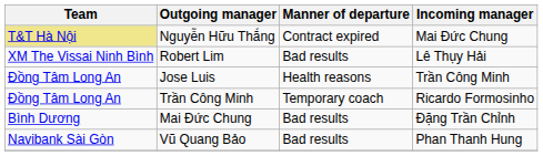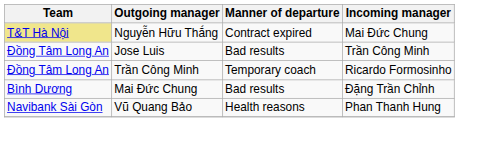 <table class="wikitable">
 <tr>
 <th>Team</th>
 <th>Outgoing manager</th>
 <th>Manner of departure</th>
 <th>Incoming manager</th>
 </tr>
 <tr>
 <td style="background: khaki;"><a href='#'>T&T Hà Nội</a></td>
 <td> Nguyễn Hữu Thắng</td>
 <td>Contract expired </td>
 <td> Mai Đức Chung</td>
 </tr>
 <tr>
-<td><a href='#'>XM The Vissai Ninh Bình</a></td>
-<td> Robert Lim</td>
-<td>Bad results </td>
-<td> Lê Thụy Hải</td>
-</tr>
-<tr>
 <td><a href='#'>Đồng Tâm Long An</a></td>
 <td> Jose Luis</td>
-<td>Health reasons </td>
+<td>Bad results </td>
 <td> Trần Công Minh</td>
 </tr>
 <tr>
 <td><a href='#'>Đồng Tâm Long An</a></td>
 <td> Trần Công Minh</td>
 <td>Temporary coach </td>
 <td> Ricardo Formosinho</td>
 </tr>
 <tr>
 <td><a href='#'>Bình Dương</a></td>
 <td> Mai Đức Chung</td>
 <td>Bad results </td>
 <td> Đặng Trần Chỉnh</td>
 </tr>
 <tr>
 <td><a href='#'>Navibank Sài Gòn</a></td>
 <td> Vũ Quang Bảo</td>
-<td>Bad results </td>
+<td>Health reasons </td>
 <td> Phan Thanh Hung</td>
 </tr>
 <tr>
 </tr>
 </table>
